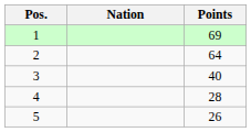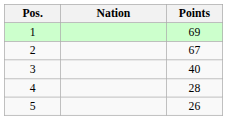 <table class="wikitable gauche" cellspacing="1" style="width:300px;">
 <tr style="background:#efefef; text-align:center;">
 <th style="width:70px;">Pos.</th>
 <th>Nation</th>
 <th style="width:70px;">Points</th>
 </tr>
 <tr style="vertical-align:top; text-align:center; background:#ccffcc;">
 <td>1</td>
 <td style="text-align:left;"></td>
 <td>69</td>
 </tr>
 <tr style="vertical-align:top; text-align:center;">
 <td>2</td>
 <td style="text-align:left;"></td>
-<td>64</td>
+<td>67</td>
 </tr>
 <tr style="vertical-align:top; text-align:center;">
 <td>3</td>
 <td style="text-align:left;"></td>
 <td>40</td>
 </tr>
 <tr style="vertical-align:top; text-align:center;">
 <td>4</td>
 <td style="text-align:left;"></td>
 <td>28</td>
 </tr>
 <tr style="vertical-align:top; text-align:center;">
 <td>5</td>
 <td style="text-align:left;"></td>
 <td>26</td>
 </tr>
 </table>
